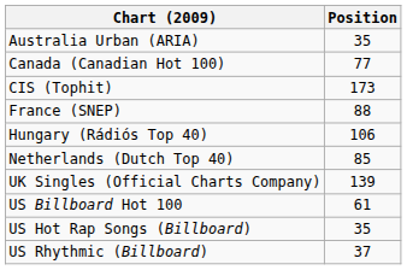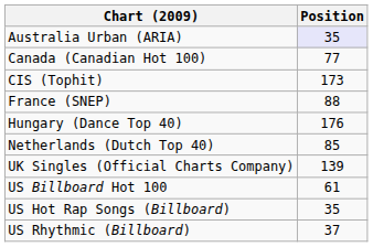 <table class="wikitable sortable">
 <tr>
 <th>Chart (2009)</th>
 <th>Position</th>
 </tr>
 <tr>
 <td>Australia Urban (ARIA)</td>
-<td style="text-align:center;">35</td>
+<td style="background: lavender; text-align:center;">35</td>
 </tr>
 <tr>
 <td>Canada (Canadian Hot 100)</td>
 <td style="text-align:center;">77</td>
 </tr>
 <tr>
 <td>CIS (Tophit)</td>
 <td style="text-align:center;">173</td>
 </tr>
 <tr>
 <td>France (SNEP)</td>
 <td style="text-align:center;">88</td>
 </tr>
 <tr>
-<td>Hungary (Rádiós Top 40)</td>
-<td align="center">106</td>
+<td>Hungary (Dance Top 40)</td>
+<td style="text-align:center;">176</td>
 </tr>
 <tr>
 <td>Netherlands (Dutch Top 40)</td>
 <td style="text-align:center;">85</td>
 </tr>
 <tr>
 <td>UK Singles (Official Charts Company)</td>
 <td style="text-align:center;">139</td>
 </tr>
 <tr>
 <td>US <em>Billboard</em> Hot 100</td>
 <td style="text-align:center;">61</td>
 </tr>
 <tr>
 <td>US Hot Rap Songs (<em>Billboard</em>)</td>
 <td style="text-align:center;">35</td>
 </tr>
 <tr>
 <td>US Rhythmic (<em>Billboard</em>)</td>
 <td style="text-align:center;">37</td>
 </tr>
 </table>
